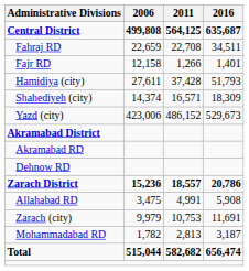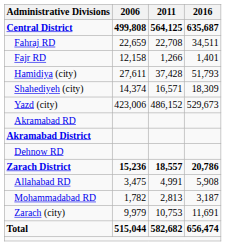 <table class="wikitable">
 <tr>
 <th>Administrative Divisions</th>
 <th>2006</th>
 <th>2011</th>
 <th>2016</th>
 </tr>
 <tr>
 <td><strong><a href='#'>Central District</a></strong></td>
 <td style="text-align: right;"><strong>499,808</strong></td>
 <td style="text-align: right;"><strong>564,125</strong></td>
 <td style="text-align: right;"><strong>635,687</strong></td>
 </tr>
 <tr>
 <td style="padding-left: 1em;"><a href='#'>Fahraj RD</a></td>
 <td style="text-align: right;">22,659</td>
 <td style="text-align: right;">22,708</td>
 <td style="text-align: right;">34,511</td>
 </tr>
 <tr>
 <td style="padding-left: 1em;"><a href='#'>Fajr RD</a></td>
 <td style="text-align: right;">12,158</td>
 <td style="text-align: right;">1,266</td>
 <td style="text-align: right;">1,401</td>
 </tr>
 <tr>
 <td style="padding-left: 1em;"><a href='#'>Hamidiya</a> (city)</td>
 <td style="text-align: right;">27,611</td>
 <td style="text-align: right;">37,428</td>
 <td style="text-align: right;">51,793</td>
 </tr>
 <tr>
 <td style="padding-left: 1em;"><a href='#'>Shahediyeh</a> (city)</td>
 <td style="text-align: right;">14,374</td>
 <td style="text-align: right;">16,571</td>
 <td style="text-align: right;">18,309</td>
 </tr>
 <tr>
 <td style="padding-left: 1em;"><a href='#'>Yazd</a> (city)</td>
 <td style="text-align: right;">423,006</td>
 <td style="text-align: right;">486,152</td>
 <td style="text-align: right;">529,673</td>
 </tr>
 <tr>
-<td><strong><a href='#'>Akramabad District</a></strong></td>
+<td style="padding-left: 1em;"><a href='#'>Akramabad RD</a></td>
 <td style="text-align: right;"></td>
 <td style="text-align: right;"></td>
 <td style="text-align: right;"></td>
 </tr>
 <tr>
-<td style="padding-left: 1em;"><a href='#'>Akramabad RD</a></td>
+<td><strong><a href='#'>Akramabad District</a></strong></td>
 <td style="text-align: right;"></td>
 <td style="text-align: right;"></td>
 <td style="text-align: right;"></td>
 </tr>
 <tr>
 <td style="padding-left: 1em;"><a href='#'>Dehnow RD</a></td>
 <td style="text-align: right;"></td>
 <td style="text-align: right;"></td>
 <td style="text-align: right;"></td>
 </tr>
 <tr>
 <td><strong><a href='#'>Zarach District</a></strong></td>
 <td style="text-align: right;"><strong>15,236</strong></td>
 <td style="text-align: right;"><strong>18,557</strong></td>
 <td style="text-align: right;"><strong>20,786</strong></td>
 </tr>
 <tr>
 <td style="padding-left: 1em;"><a href='#'>Allahabad RD</a></td>
 <td style="text-align: right;">3,475</td>
 <td style="text-align: right;">4,991</td>
 <td style="text-align: right;">5,908</td>
 </tr>
 <tr>
+<td style="padding-left: 1em;"><a href='#'>Mohammadabad RD</a></td>
+<td style="text-align: right;">1,782</td>
+<td style="text-align: right;">2,813</td>
+<td style="text-align: right;">3,187</td>
+</tr>
+<tr>
 <td style="padding-left: 1em;"><a href='#'>Zarach</a> (city)</td>
 <td style="text-align: right;">9,979</td>
 <td style="text-align: right;">10,753</td>
 <td style="text-align: right;">11,691</td>
-</tr>
-<tr>
-<td style="padding-left: 1em;"><a href='#'>Mohammadabad RD</a></td>
-<td style="text-align: right;">1,782</td>
-<td style="text-align: right;">2,813</td>
-<td style="text-align: right;">3,187</td>
 </tr>
 <tr>
 <td><strong>Total</strong></td>
 <td style="text-align: right;"><strong>515,044</strong></td>
 <td style="text-align: right;"><strong>582,682</strong></td>
 <td style="text-align: right;"><strong>656,474</strong></td>
 </tr>
 <tr>
 <td colspan=4></td>
 </tr>
 </table>
